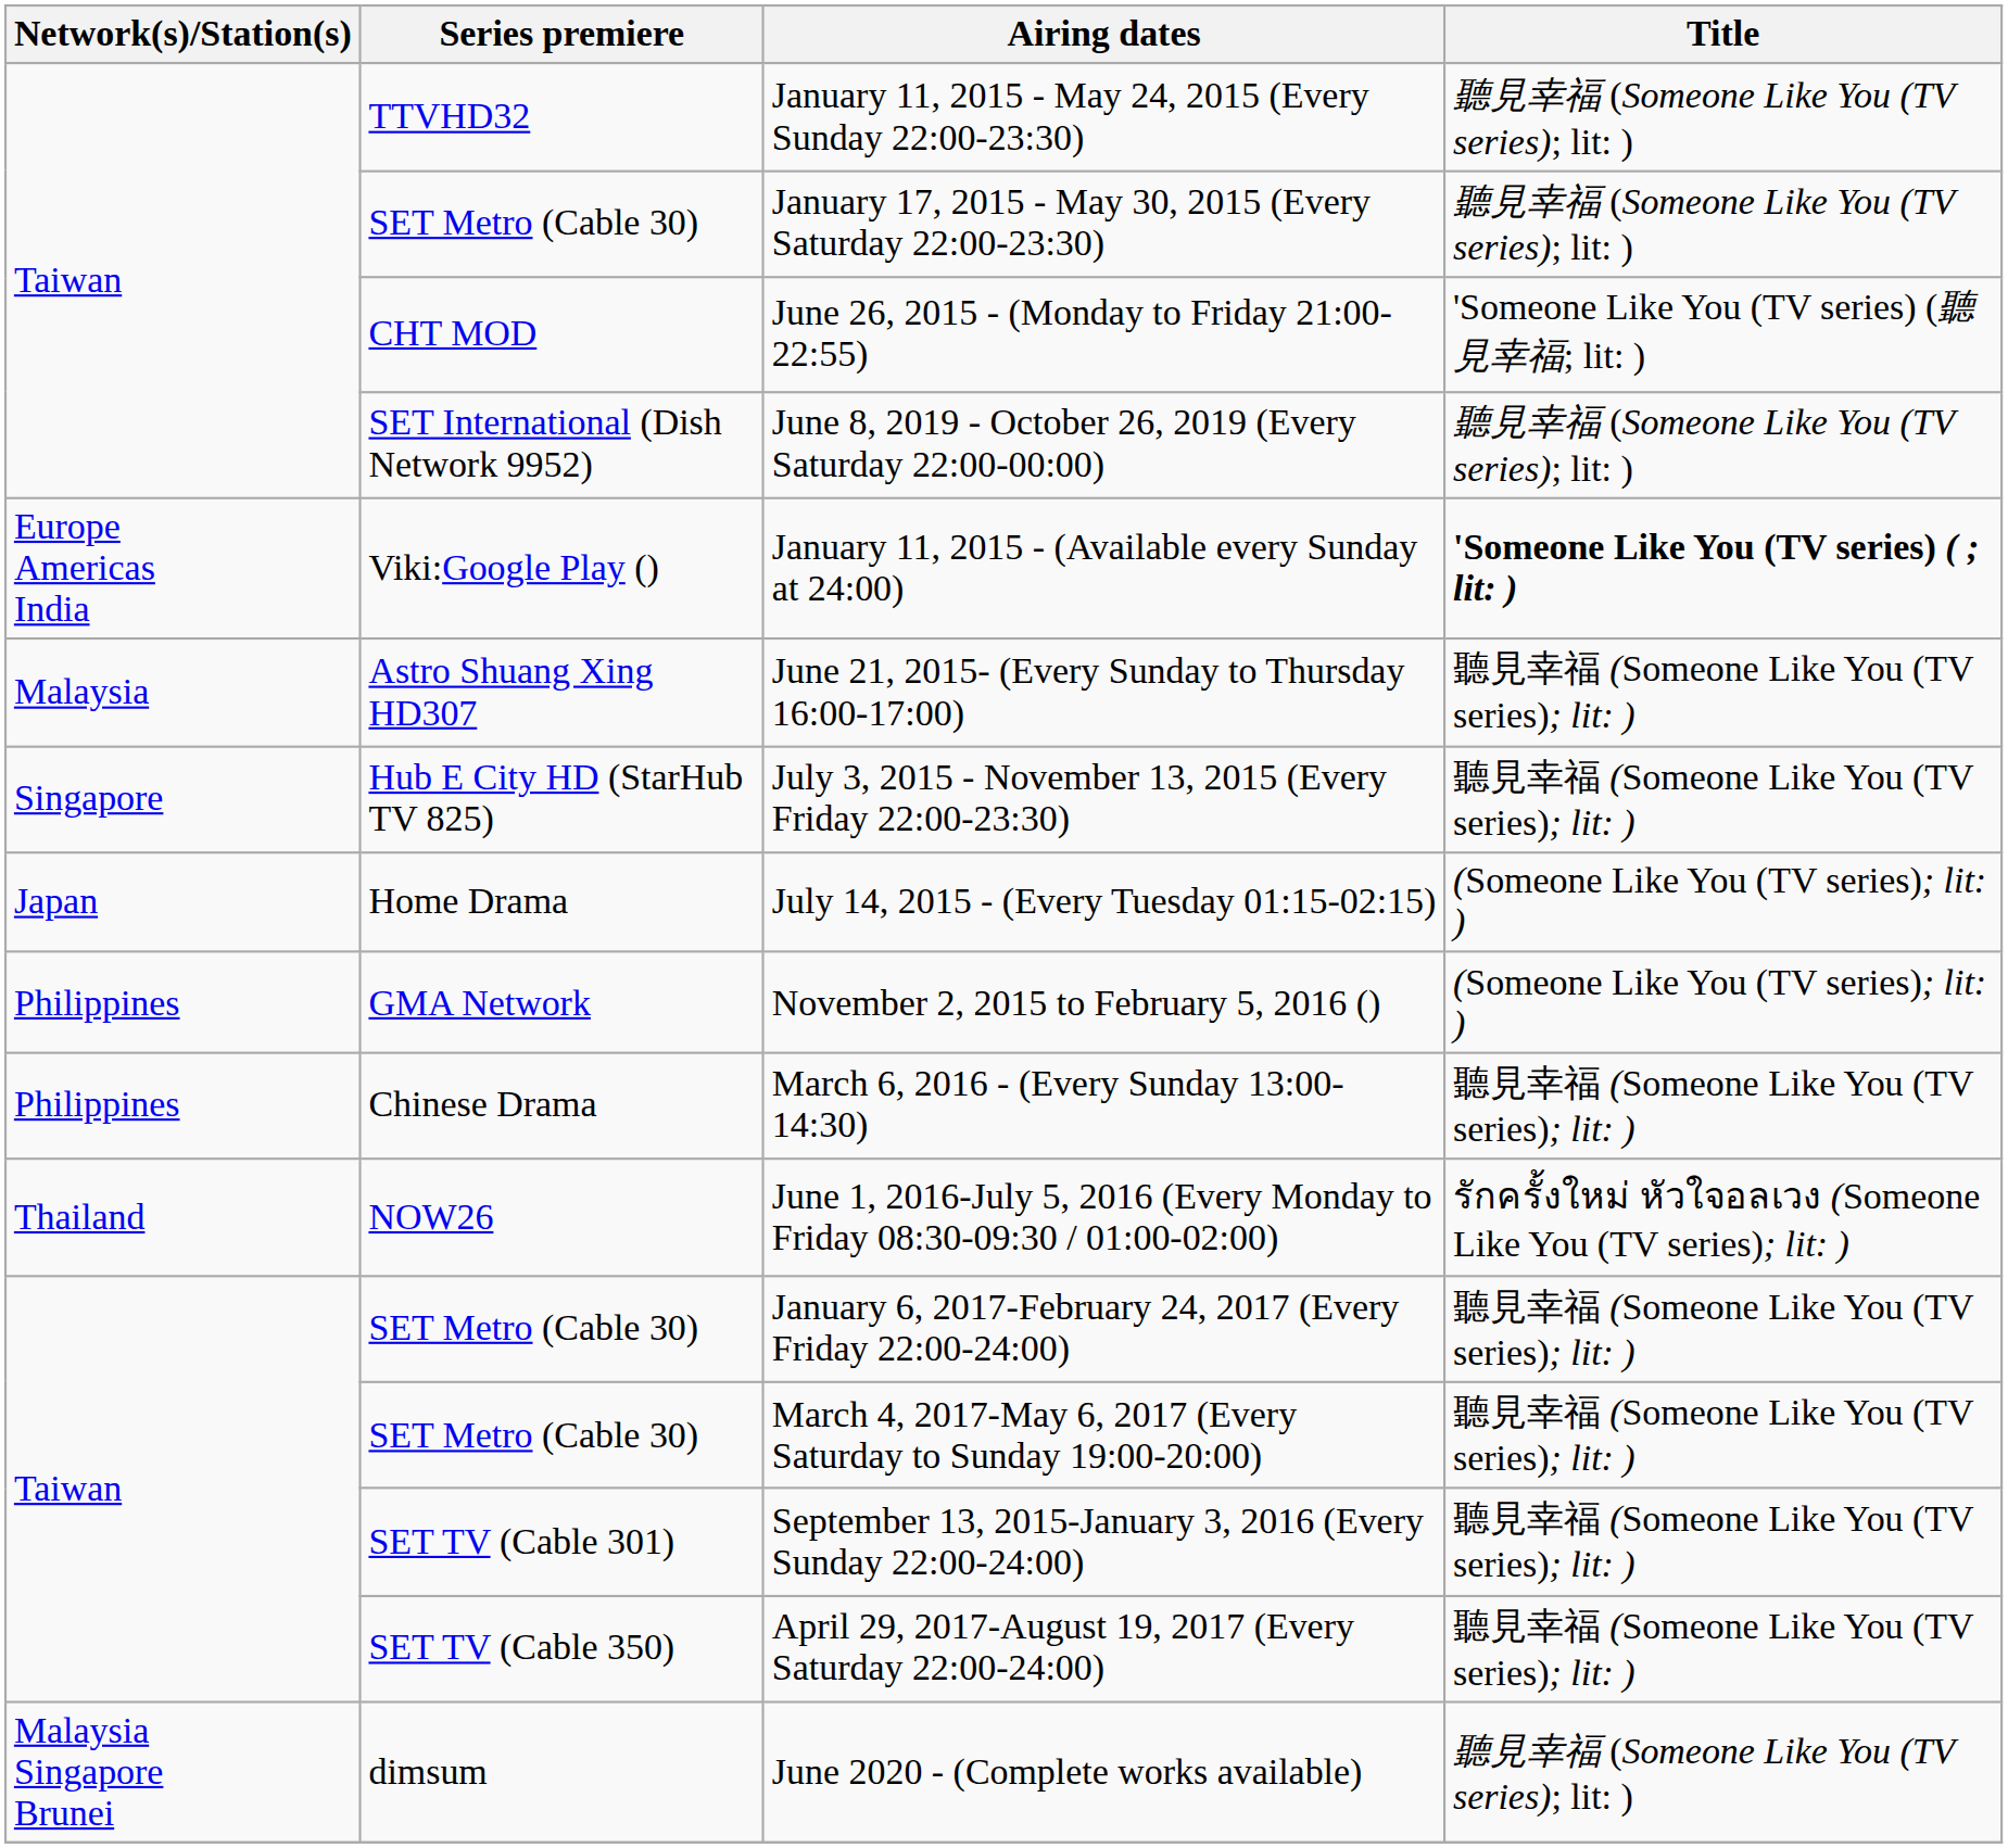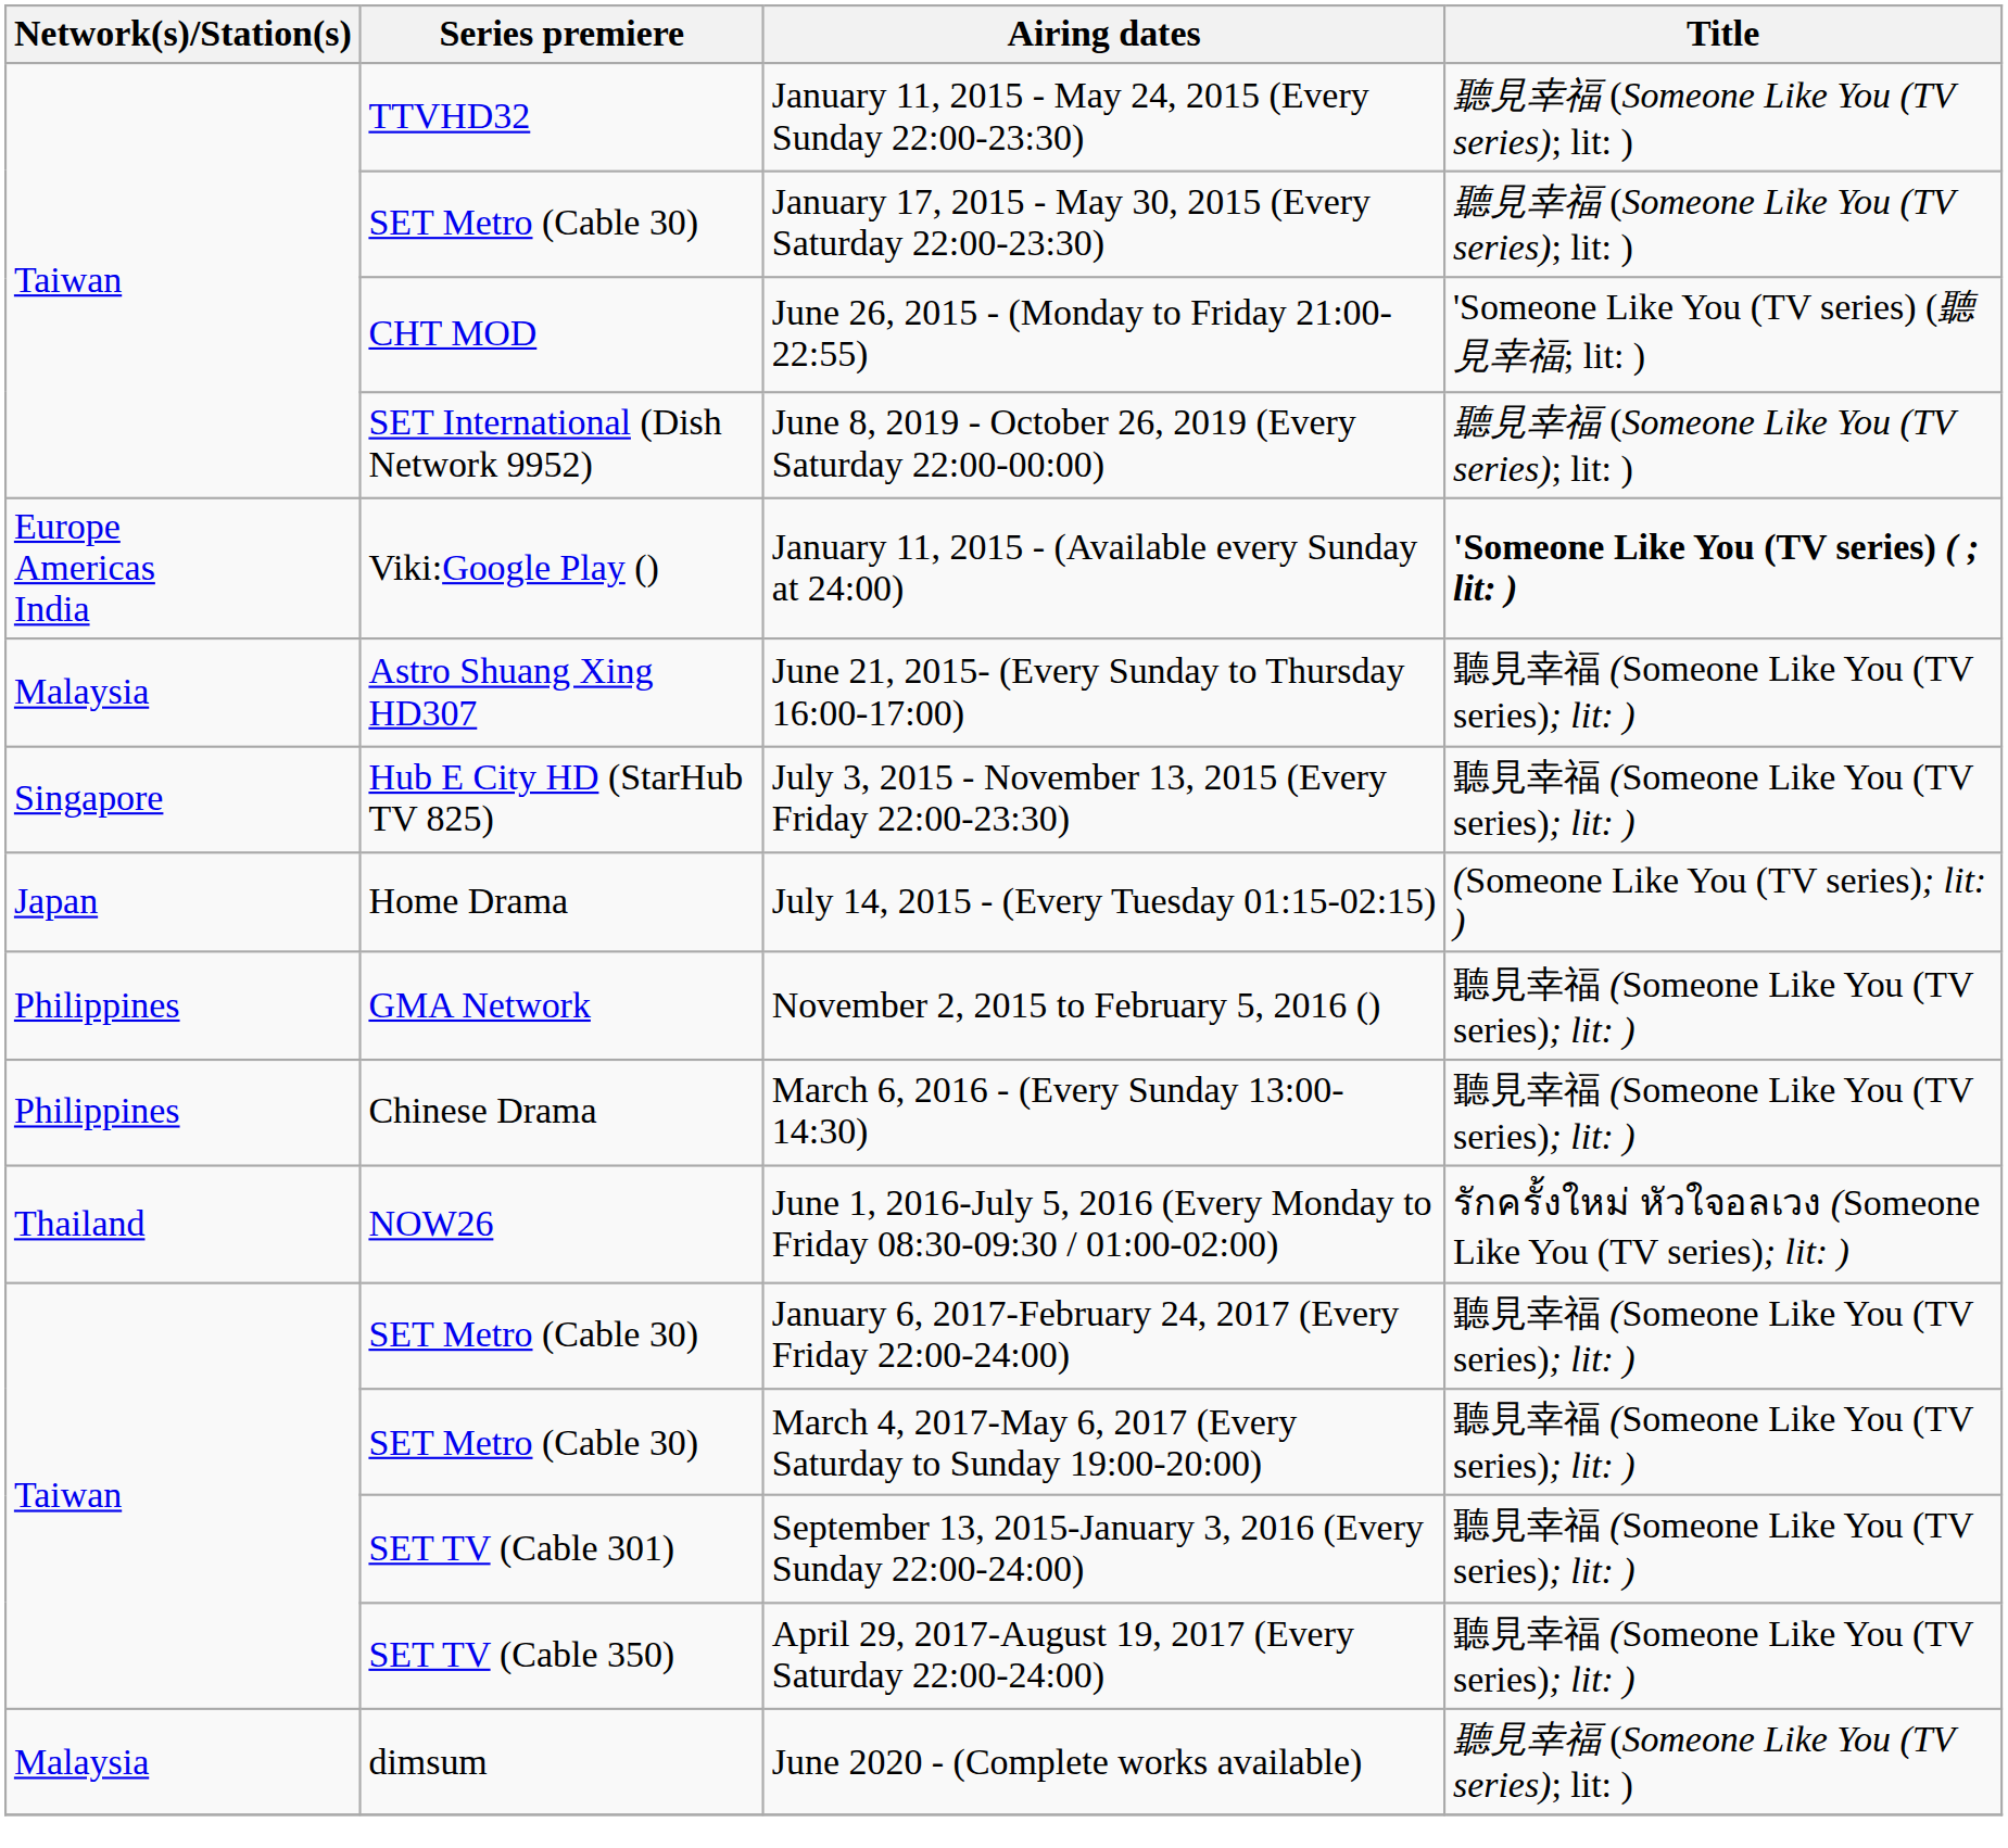 <table class="wikitable">
 <tr>
 <th>Network(s)/Station(s)</th>
 <th>Series premiere</th>
 <th>Airing dates</th>
 <th>Title</th>
 </tr>
 <tr>
 <td rowspan="4"> <a href='#'>Taiwan</a></td>
 <td><a href='#'>TTVHD32</a></td>
 <td>January 11, 2015 - May 24, 2015 (Every Sunday 22:00-23:30)</td>
 <td><em>聽見幸福</em> (<em>Someone Like You (TV series)</em>; lit: <em> </em>)</td>
 </tr>
 <tr>
 <td><a href='#'>SET Metro</a> (Cable 30)</td>
 <td>January 17, 2015 - May 30, 2015 (Every Saturday 22:00-23:30)</td>
 <td><em>聽見幸福</em> (<em>Someone Like You (TV series)</em>; lit: <em> </em>)</td>
 </tr>
 <tr>
 <td><a href='#'>CHT MOD</a></td>
 <td>June 26, 2015 - (Monday to Friday 21:00-22:55)</td>
 <td></strong>'Someone Like You (TV series)</em> (<em>聽見幸福</em>; lit: <em> </em>)</td>
 </tr>
 <tr>
 <td><a href='#'>SET International</a> (Dish Network 9952)</td>
 <td>June 8, 2019 - October 26, 2019 (Every Saturday 22:00-00:00)</td>
 <td><em>聽見幸福</em> (<em>Someone Like You (TV series)</em>; lit: <em> </em>)</td>
 </tr>
 <tr>
 <td> <a href='#'>Europe</a> <br>  <a href='#'>Americas</a> <br>  <a href='#'>India</a></td>
 <td>Viki:<a href='#'>Google Play</a> ()</td>
 <td>January 11, 2015 - (Available every Sunday at 24:00)</td>
 <td><strong>'Someone Like You (TV series)<em> (</em> <em>; lit: </em> <em>)</td>
 </tr>
 <tr>
 <td> <a href='#'>Malaysia</a></td>
 <td><a href='#'>Astro Shuang Xing HD307</a></td>
 <td>June 21, 2015- (Every Sunday to Thursday 16:00-17:00)</td>
 <td></em>聽見幸福<em> (</em>Someone Like You (TV series)<em>; lit: </em> <em>)</td>
 </tr>
 <tr>
 <td> <a href='#'>Singapore</a></td>
 <td><a href='#'>Hub E City HD</a> (StarHub TV 825)</td>
 <td>July 3, 2015 - November 13, 2015 (Every Friday 22:00-23:30)</td>
 <td></em>聽見幸福<em> (</em>Someone Like You (TV series)<em>; lit: </em> <em>)</td>
 </tr>
 <tr>
 <td> <a href='#'>Japan</a></td>
 <td>Home Drama</td>
 <td>July 14, 2015 - (Every Tuesday 01:15-02:15)</td>
 <td></em> <em> (</em>Someone Like You (TV series)<em>; lit: </em> <em>)</td>
 </tr>
 <tr>
 <td> <a href='#'>Philippines</a></td>
 <td><a href='#'>GMA Network</a></td>
 <td>November 2, 2015 to February 5, 2016 ()</td>
-<td></em> <em> (</em>Someone Like You (TV series)<em>; lit: </em> <em>)</td>
+<td></em>聽見幸福<em> (</em>Someone Like You (TV series)<em>; lit: </em> <em>)</td>
 </tr>
 <tr>
 <td> <a href='#'>Philippines</a></td>
 <td>Chinese Drama</td>
 <td>March 6, 2016 - (Every Sunday 13:00-14:30)</td>
 <td></em>聽見幸福<em> (</em>Someone Like You (TV series)<em>; lit: </em> <em>)</td>
 </tr>
 <tr>
 <td> <a href='#'>Thailand</a></td>
 <td><a href='#'>NOW26</a></td>
 <td>June 1, 2016-July 5, 2016 (Every Monday to Friday 08:30-09:30 / 01:00-02:00)</td>
 <td></em>รักครั้งใหม่ หัวใจอลเวง<em> (</em>Someone Like You (TV series)<em>; lit: </em> <em>)</td>
 </tr>
 <tr>
 <td rowspan="4"> <a href='#'>Taiwan</a></td>
 <td><a href='#'>SET Metro</a> (Cable 30)</td>
 <td>January 6, 2017-February 24, 2017 (Every Friday 22:00-24:00)</td>
 <td></em>聽見幸福<em> (</em>Someone Like You (TV series)<em>; lit: </em> <em>)</td>
 </tr>
 <tr>
 <td><a href='#'>SET Metro</a> (Cable 30)</td>
 <td>March 4, 2017-May 6, 2017 (Every Saturday to Sunday 19:00-20:00)</td>
 <td></em>聽見幸福<em> (</em>Someone Like You (TV series)<em>; lit: </em> <em>)</td>
 </tr>
 <tr>
 <td><a href='#'>SET TV</a> (Cable 301)</td>
 <td>September 13, 2015-January 3, 2016 (Every Sunday 22:00-24:00)</td>
 <td></em>聽見幸福<em> (</em>Someone Like You (TV series)<em>; lit: </em> <em>)</td>
 </tr>
 <tr>
 <td><a href='#'>SET TV</a> (Cable 350)</td>
 <td>April 29, 2017-August 19, 2017 (Every Saturday 22:00-24:00)</td>
 <td></em>聽見幸福<em> (</em>Someone Like You (TV series)<em>; lit: </em> <em>)</td>
 </tr>
 <tr>
-<td> <a href='#'>Malaysia</a> <br>  <a href='#'>Singapore</a> <br>  <a href='#'>Brunei</a></td>
+<td> <a href='#'>Malaysia</a></td>
 <td>dimsum</td>
 <td>June 2020 - (Complete works available)</td>
 <td><em>聽見幸福</em> (<em>Someone Like You (TV series)</em>; lit: <em> </em>)</td>
 </tr>
 <tr>
 </tr>
 </table>
